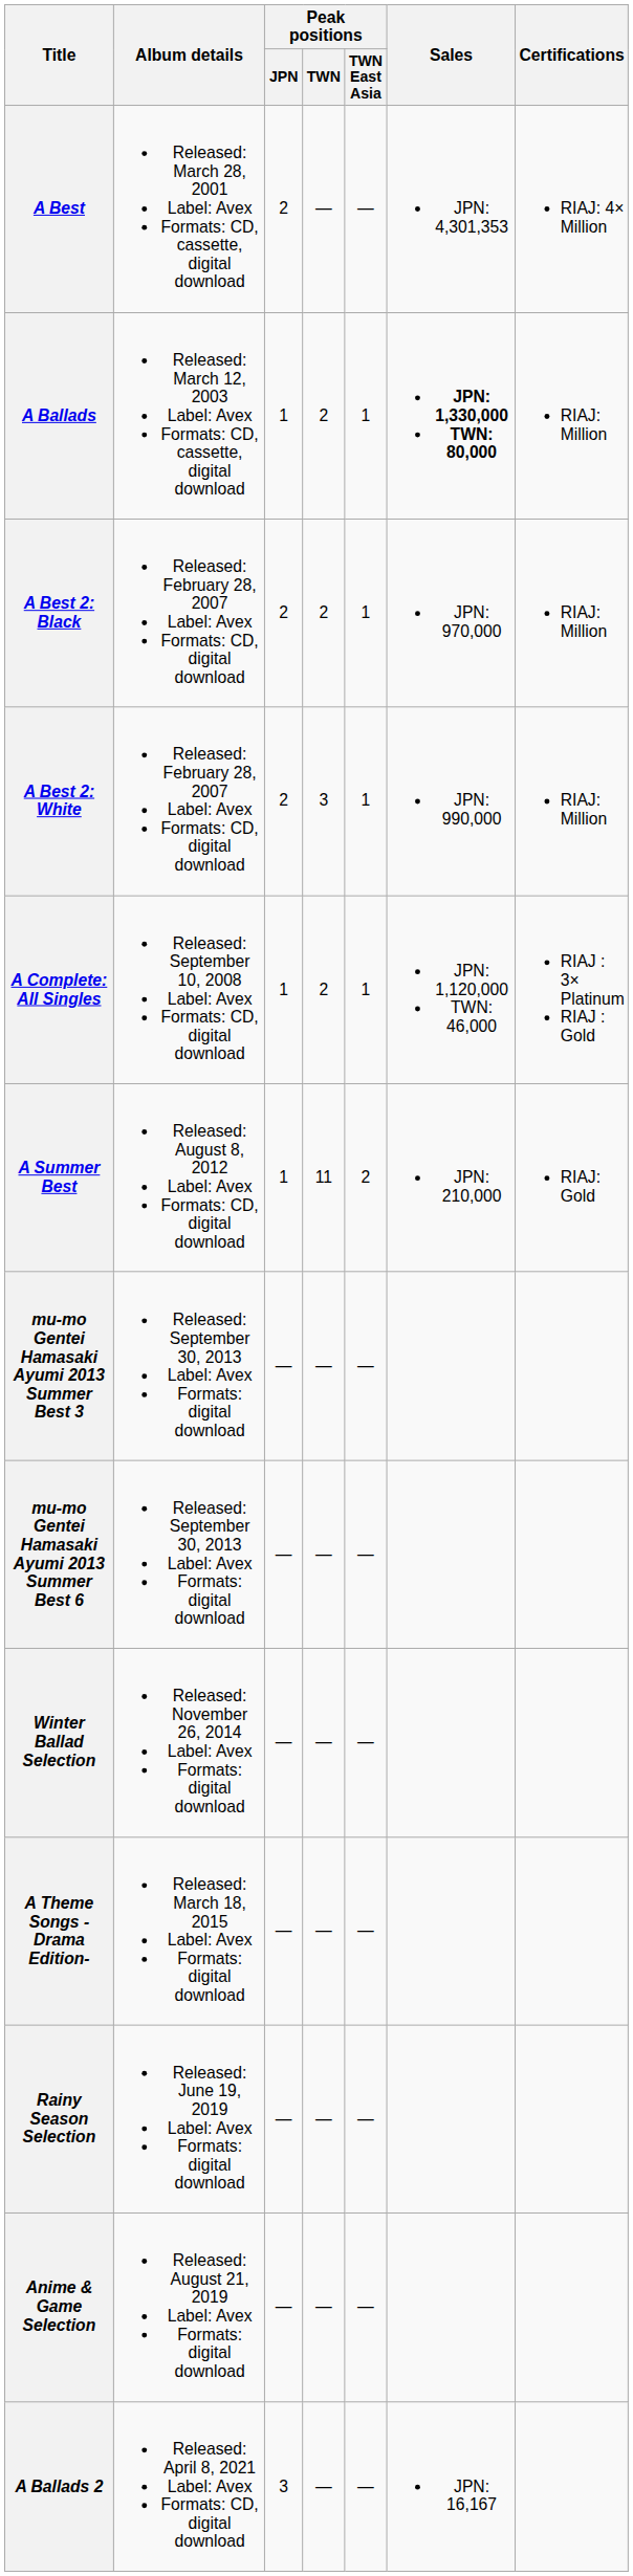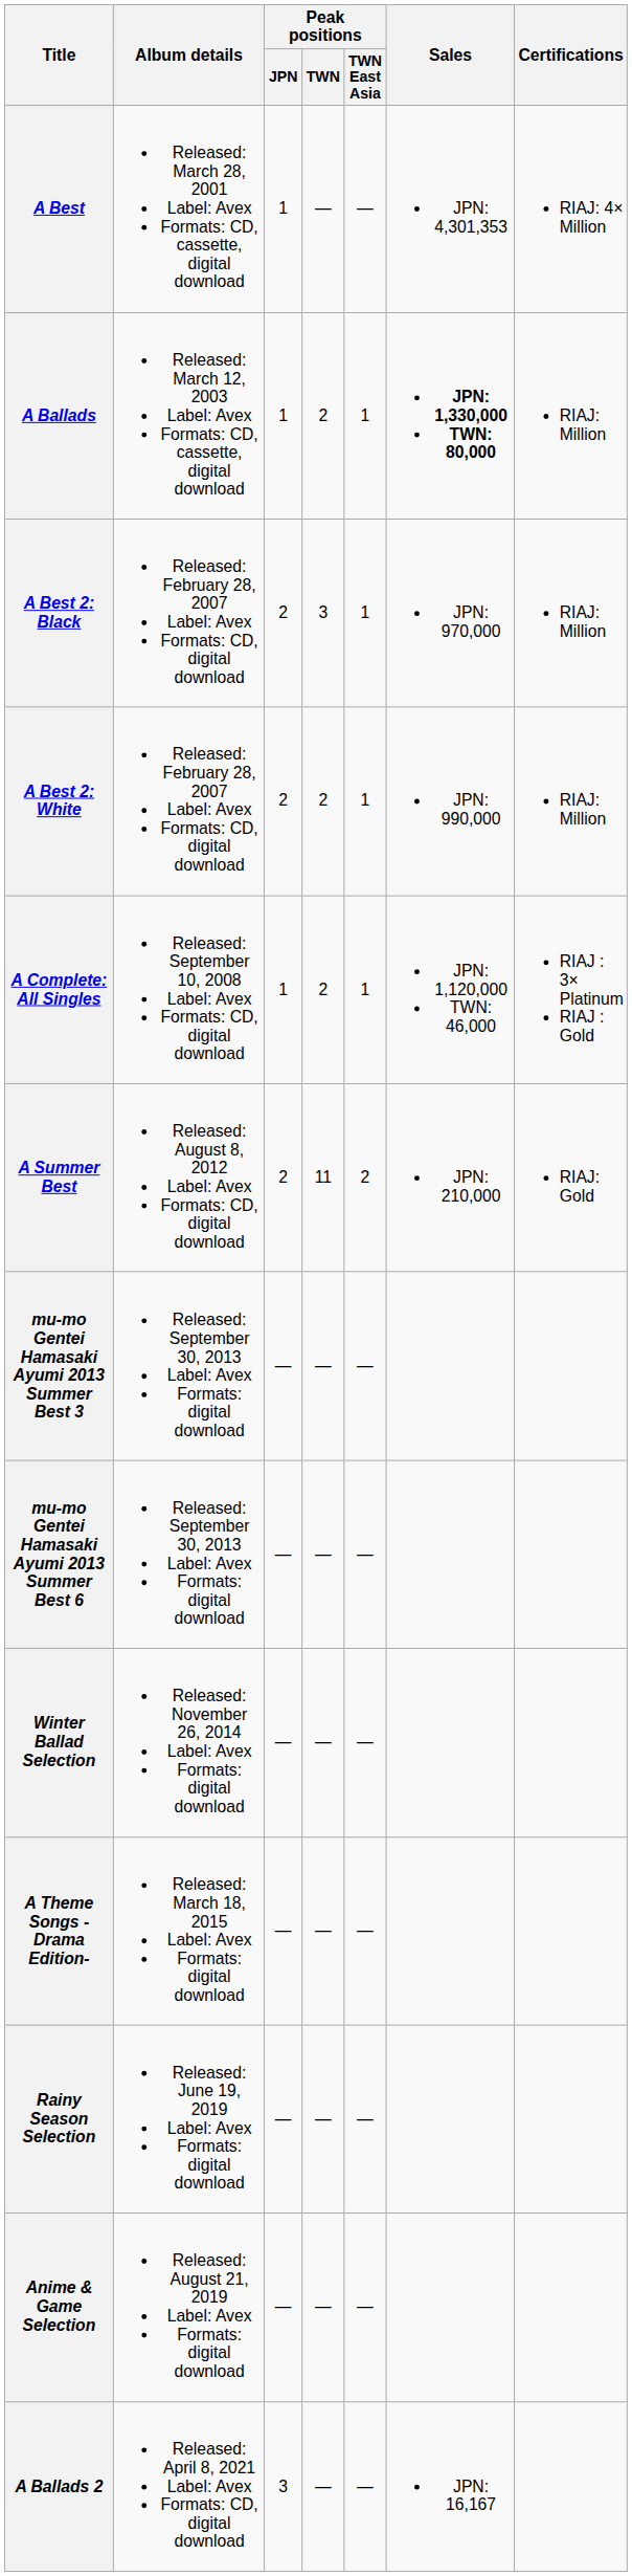 <table class="wikitable plainrowheaders" style="text-align:center;">
 <tr>
 <th style="width:14em;" rowspan="2">Title</th>
 <th style="width:17em;" rowspan="2">Album details</th>
 <th colspan="3">Peak positions</th>
 <th style="width:10em;" rowspan="2">Sales</th>
 <th rowspan="2">Certifications</th>
 </tr>
 <tr>
 <th scope="col" style="width:3em;font-size:90%;">JPN<br></th>
 <th scope="col" style="width:3em;font-size:90%;">TWN<br></th>
 <th scope="col" style="width:3em;font-size:90%;">TWN East Asia<br></th>
 </tr>
 <tr>
 <th scope="row"><em><a href='#'>A Best</a></em></th>
 <td><br><ul><li>Released: March 28, 2001</li><li>Label: Avex</li><li>Formats: CD, cassette, digital download</li></ul></td>
-<td>2</td>
+<td>1</td>
 <td>—</td>
 <td>—</td>
 <td><br><ul><li>JPN: 4,301,353</li></ul></td>
 <td align="left"><br><ul><li>RIAJ: 4× Million</li></ul></td>
 </tr>
 <tr>
 <th scope="row"><em><a href='#'>A Ballads</a></em></th>
 <td><br><ul><li>Released: March 12, 2003</li><li>Label: Avex</li><li>Formats: CD, cassette, digital download</li></ul></td>
 <td>1</td>
 <td>2</td>
 <td>1</td>
 <td><strong><br><ul><li>JPN: 1,330,000</li><li>TWN: 80,000</li></ul></strong></td>
 <td align="left"><br><ul><li>RIAJ: Million</li></ul></td>
 </tr>
 <tr>
 <th scope="row"><em><a href='#'>A Best 2: Black</a></em></th>
 <td><br><ul><li>Released: February 28, 2007</li><li>Label: Avex</li><li>Formats: CD, digital download</li></ul></td>
 <td>2</td>
-<td>2</td>
+<td>3</td>
 <td>1</td>
 <td><br><ul><li>JPN: 970,000</li></ul></td>
 <td align="left"><br><ul><li>RIAJ: Million</li></ul></td>
 </tr>
 <tr>
 <th scope="row"><em><a href='#'>A Best 2: White</a></em></th>
 <td><br><ul><li>Released: February 28, 2007</li><li>Label: Avex</li><li>Formats: CD, digital download</li></ul></td>
 <td>2</td>
-<td>3</td>
+<td>2</td>
 <td>1</td>
 <td><br><ul><li>JPN: 990,000</li></ul></td>
 <td align="left"><br><ul><li>RIAJ: Million</li></ul></td>
 </tr>
 <tr>
 <th scope="row"><em><a href='#'>A Complete: All Singles</a></em></th>
 <td><br><ul><li>Released: September 10, 2008</li><li>Label: Avex</li><li>Formats: CD, digital download</li></ul></td>
 <td>1</td>
 <td>2</td>
 <td>1</td>
 <td><br><ul><li>JPN: 1,120,000</li><li>TWN: 46,000</li></ul></td>
 <td align="left"><br><ul><li>RIAJ : 3× Platinum</li><li>RIAJ : Gold</li></ul></td>
 </tr>
 <tr>
 <th scope="row"><em><a href='#'>A Summer Best</a></em></th>
 <td><br><ul><li>Released: August 8, 2012</li><li>Label: Avex</li><li>Formats: CD, digital download</li></ul></td>
-<td>1</td>
+<td>2</td>
 <td>11</td>
 <td>2</td>
 <td><br><ul><li>JPN: 210,000</li></ul></td>
 <td align="left"><br><ul><li>RIAJ: Gold</li></ul></td>
 </tr>
 <tr>
 <th scope="row"><em>mu-mo Gentei Hamasaki Ayumi 2013 Summer Best 3</em></th>
 <td><br><ul><li>Released: September 30, 2013</li><li>Label: Avex</li><li>Formats: digital download</li></ul></td>
 <td>—</td>
 <td>—</td>
 <td>—</td>
 <td></td>
 <td align="left"></td>
 </tr>
 <tr>
 <th scope="row"><em>mu-mo Gentei Hamasaki Ayumi 2013 Summer Best 6</em></th>
 <td><br><ul><li>Released: September 30, 2013</li><li>Label: Avex</li><li>Formats: digital download</li></ul></td>
 <td>—</td>
 <td>—</td>
 <td>—</td>
 <td></td>
 <td align="left"></td>
 </tr>
 <tr>
 <th scope="row"><em>Winter Ballad Selection</em></th>
 <td><br><ul><li>Released: November 26, 2014</li><li>Label: Avex</li><li>Formats: digital download</li></ul></td>
 <td>—</td>
 <td>—</td>
 <td>—</td>
 <td></td>
 <td align="left"></td>
 </tr>
 <tr>
 <th scope="row"><em>A Theme Songs -Drama Edition-</em></th>
 <td><br><ul><li>Released: March 18, 2015</li><li>Label: Avex</li><li>Formats: digital download</li></ul></td>
 <td>—</td>
 <td>—</td>
 <td>—</td>
 <td></td>
 <td align="left"></td>
 </tr>
 <tr>
 <th scope="row"><em>Rainy Season Selection</em></th>
 <td><br><ul><li>Released: June 19, 2019</li><li>Label: Avex</li><li>Formats: digital download</li></ul></td>
 <td>—</td>
 <td>—</td>
 <td>—</td>
 <td></td>
 <td align="left"></td>
 </tr>
 <tr>
 <th scope="row"><em>Anime & Game Selection</em></th>
 <td><br><ul><li>Released: August 21, 2019</li><li>Label: Avex</li><li>Formats: digital download</li></ul></td>
 <td>—</td>
 <td>—</td>
 <td>—</td>
 <td></td>
 <td align="left"></td>
 </tr>
 <tr>
 <th scope="row"><em>A Ballads 2</em></th>
 <td><br><ul><li>Released: April 8, 2021</li><li>Label: Avex</li><li>Formats: CD, digital download</li></ul></td>
 <td>3</td>
 <td>—</td>
 <td>—</td>
 <td><br><ul><li>JPN: 16,167</li></ul></td>
 <td align="left"></td>
 </tr>
 </table>
